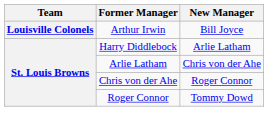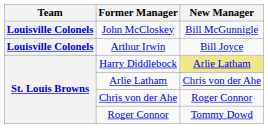 <table class="wikitable plainrowheaders" style="text-align:center;">
 <tr>
 <th scope="col">Team</th>
 <th scope="col">Former Manager</th>
 <th scope="col">New Manager</th>
+</tr>
+<tr>
+<th scope="row" style="text-align:center;"><a href='#'>Louisville Colonels</a></th>
+<td><a href='#'>John McCloskey</a></td>
+<td><a href='#'>Bill McGunnigle</a></td>
 </tr>
 <tr>
 <th scope="row" style="text-align:center;"><a href='#'>Louisville Colonels</a></th>
 <td><a href='#'>Arthur Irwin</a></td>
 <td><a href='#'>Bill Joyce</a></td>
 </tr>
 <tr>
 <th rowspan="4" scope="row" style="text-align:center;"><a href='#'>St. Louis Browns</a></th>
 <td><a href='#'>Harry Diddlebock</a></td>
-<td><a href='#'>Arlie Latham</a></td>
+<td style="background: khaki;"><a href='#'>Arlie Latham</a></td>
 </tr>
 <tr>
 <td><a href='#'>Arlie Latham</a></td>
 <td><a href='#'>Chris von der Ahe</a></td>
 </tr>
 <tr>
 <td><a href='#'>Chris von der Ahe</a></td>
 <td><a href='#'>Roger Connor</a></td>
 </tr>
 <tr>
 <td><a href='#'>Roger Connor</a></td>
 <td><a href='#'>Tommy Dowd</a></td>
 </tr>
 </table>
